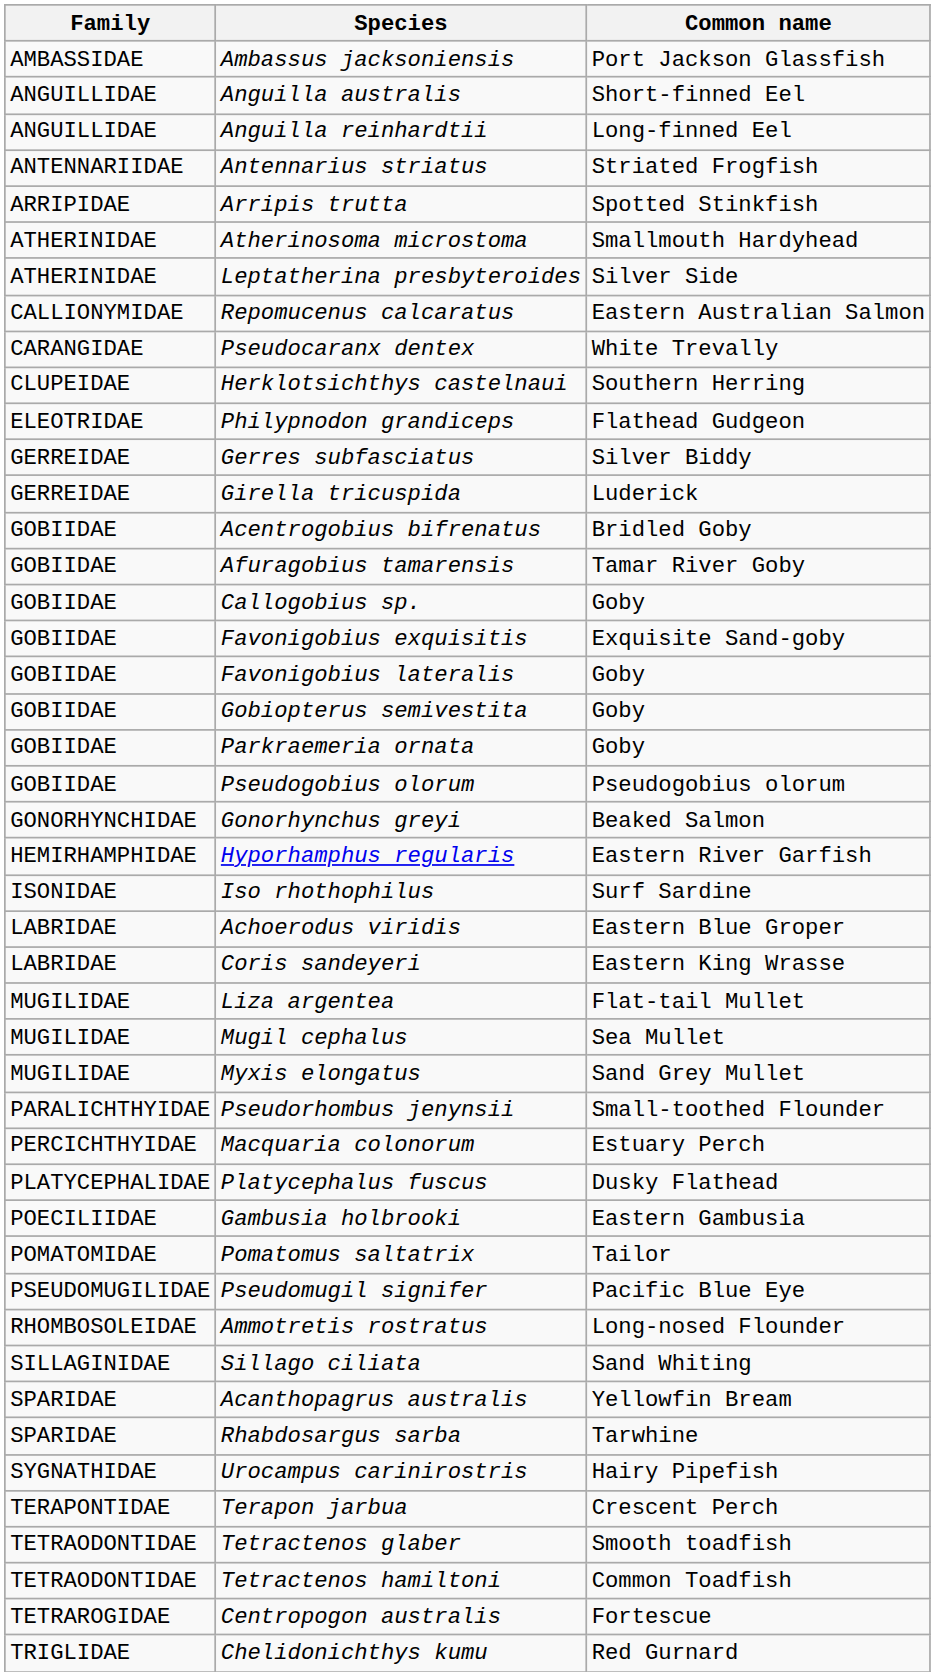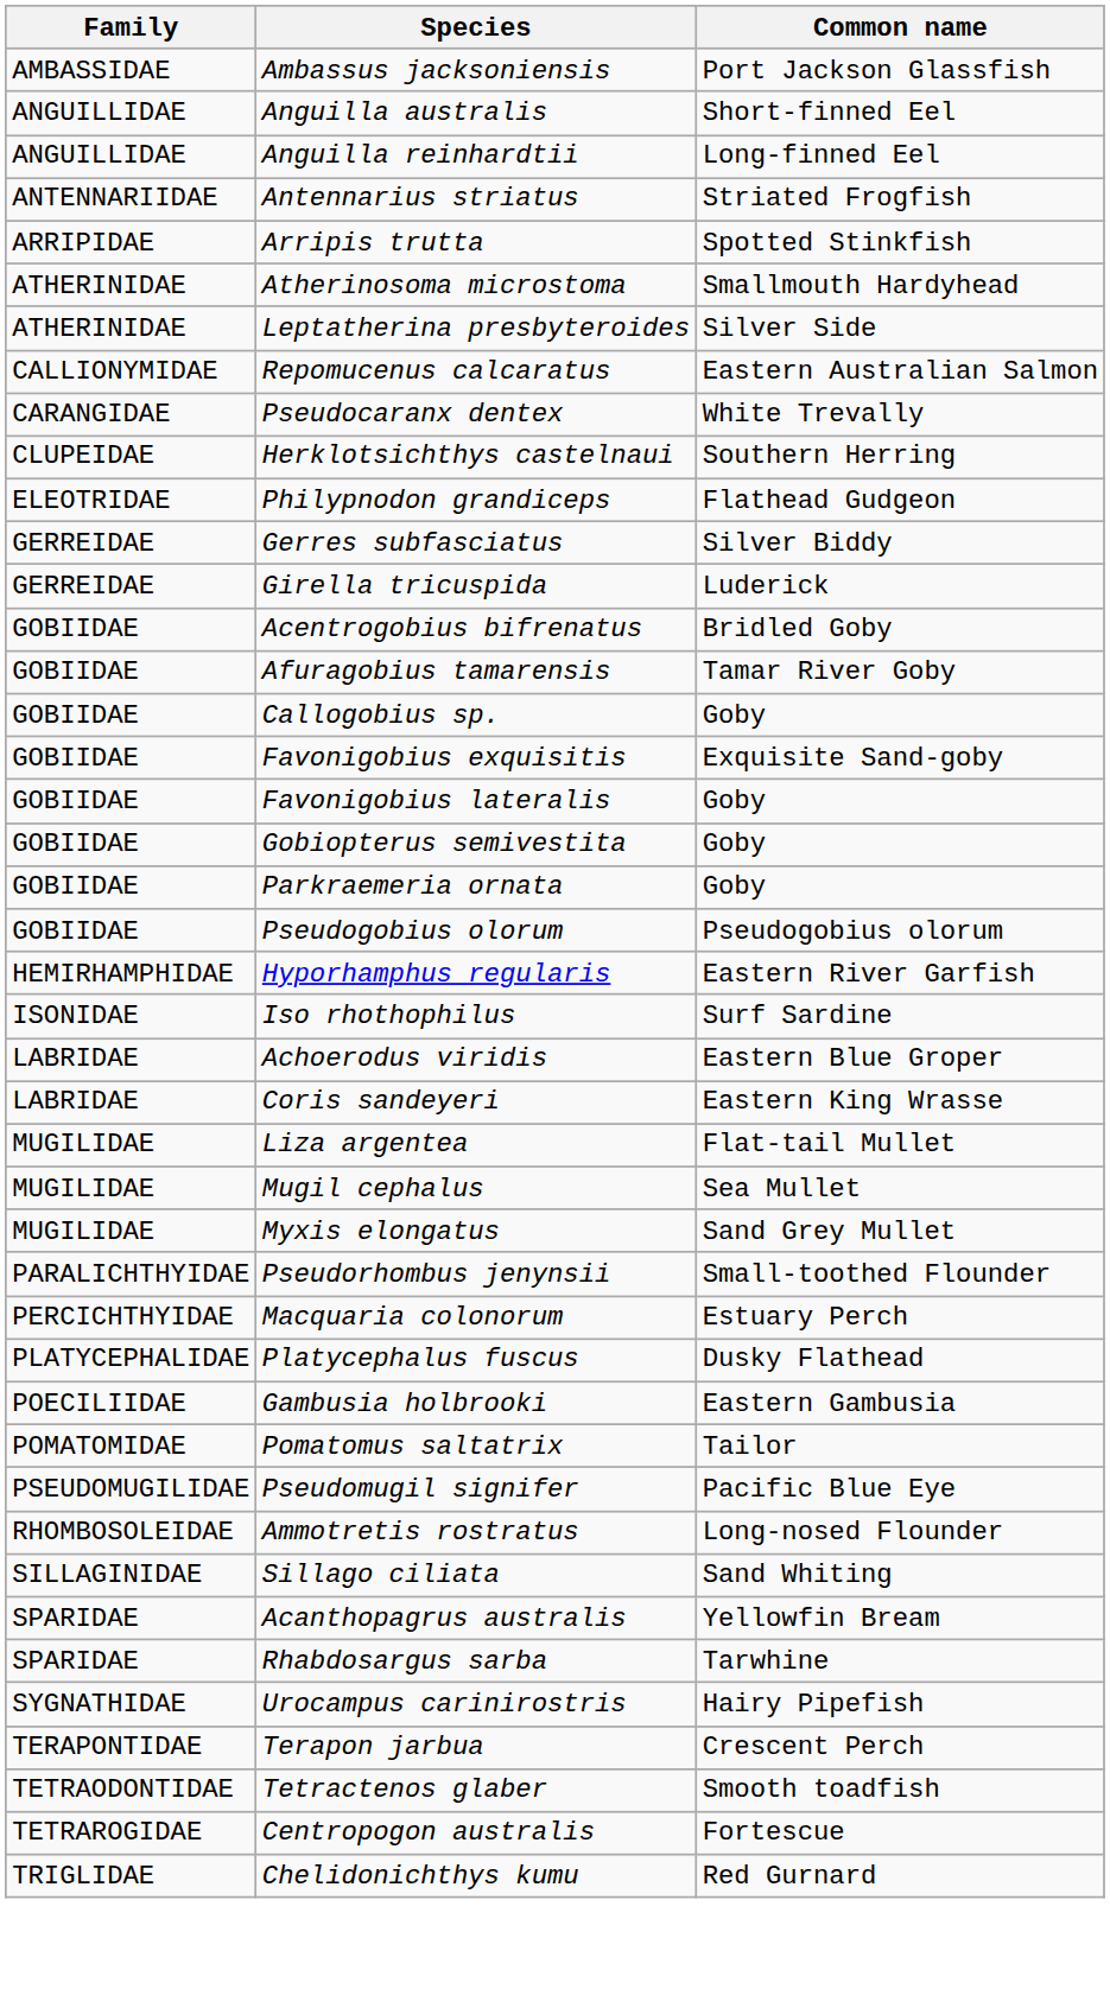 <table class="wikitable">
 <tr>
 <th>Family</th>
 <th>Species</th>
 <th>Common name</th>
 </tr>
 <tr>
 <td>AMBASSIDAE</td>
 <td><em>Ambassus jacksoniensis</em></td>
 <td>Port Jackson Glassfish</td>
 </tr>
 <tr>
 <td>ANGUILLIDAE</td>
 <td><em>Anguilla australis</em></td>
 <td>Short-finned Eel</td>
 </tr>
 <tr>
 <td>ANGUILLIDAE</td>
 <td><em>Anguilla reinhardtii</em></td>
 <td>Long-finned Eel</td>
 </tr>
 <tr>
 <td>ANTENNARIIDAE</td>
 <td><em>Antennarius striatus</em></td>
 <td>Striated Frogfish</td>
 </tr>
 <tr>
 <td>ARRIPIDAE</td>
 <td><em>Arripis trutta</em></td>
 <td>Spotted Stinkfish</td>
 </tr>
 <tr>
 <td>ATHERINIDAE</td>
 <td><em>Atherinosoma microstoma</em></td>
 <td>Smallmouth Hardyhead</td>
 </tr>
 <tr>
 <td>ATHERINIDAE</td>
 <td><em>Leptatherina presbyteroides</em></td>
 <td>Silver Side</td>
 </tr>
 <tr>
 <td>CALLIONYMIDAE</td>
 <td><em>Repomucenus calcaratus</em></td>
 <td>Eastern Australian Salmon</td>
 </tr>
 <tr>
 <td>CARANGIDAE</td>
 <td><em>Pseudocaranx dentex</em></td>
 <td>White Trevally</td>
 </tr>
 <tr>
 <td>CLUPEIDAE</td>
 <td><em>Herklotsichthys castelnaui</em></td>
 <td>Southern Herring</td>
 </tr>
 <tr>
 <td>ELEOTRIDAE</td>
 <td><em>Philypnodon grandiceps</em></td>
 <td>Flathead Gudgeon</td>
 </tr>
 <tr>
 <td>GERREIDAE</td>
 <td><em>Gerres subfasciatus</em></td>
 <td>Silver Biddy</td>
 </tr>
 <tr>
 <td>GERREIDAE</td>
 <td><em>Girella tricuspida</em></td>
 <td>Luderick</td>
 </tr>
 <tr>
 <td>GOBIIDAE</td>
 <td><em>Acentrogobius bifrenatus</em></td>
 <td>Bridled Goby</td>
 </tr>
 <tr>
 <td>GOBIIDAE</td>
 <td><em>Afuragobius tamarensis</em></td>
 <td>Tamar River Goby</td>
 </tr>
 <tr>
 <td>GOBIIDAE</td>
 <td><em>Callogobius sp.</em></td>
 <td>Goby</td>
 </tr>
 <tr>
 <td>GOBIIDAE</td>
 <td><em>Favonigobius exquisitis</em></td>
 <td>Exquisite Sand-goby</td>
 </tr>
 <tr>
 <td>GOBIIDAE</td>
 <td><em>Favonigobius lateralis</em></td>
 <td>Goby</td>
 </tr>
 <tr>
 <td>GOBIIDAE</td>
 <td><em>Gobiopterus semivestita</em></td>
 <td>Goby</td>
 </tr>
 <tr>
 <td>GOBIIDAE</td>
 <td><em>Parkraemeria ornata</em></td>
 <td>Goby</td>
 </tr>
 <tr>
 <td>GOBIIDAE</td>
 <td><em>Pseudogobius olorum</em></td>
 <td>Pseudogobius olorum</td>
 </tr>
 <tr>
-<td>GONORHYNCHIDAE</td>
-<td><em>Gonorhynchus greyi</em></td>
-<td>Beaked Salmon</td>
-</tr>
-<tr>
 <td>HEMIRHAMPHIDAE</td>
 <td><em><a href='#'>Hyporhamphus regularis</a></em></td>
 <td>Eastern River Garfish</td>
 </tr>
 <tr>
 <td>ISONIDAE</td>
 <td><em>Iso rhothophilus</em></td>
 <td>Surf Sardine</td>
 </tr>
 <tr>
 <td>LABRIDAE</td>
 <td><em>Achoerodus viridis</em></td>
 <td>Eastern Blue Groper</td>
 </tr>
 <tr>
 <td>LABRIDAE</td>
 <td><em>Coris sandeyeri</em></td>
 <td>Eastern King Wrasse</td>
 </tr>
 <tr>
 <td>MUGILIDAE</td>
 <td><em>Liza argentea</em></td>
 <td>Flat-tail Mullet</td>
 </tr>
 <tr>
 <td>MUGILIDAE</td>
 <td><em>Mugil cephalus</em></td>
 <td>Sea Mullet</td>
 </tr>
 <tr>
 <td>MUGILIDAE</td>
 <td><em>Myxis elongatus</em></td>
 <td>Sand Grey Mullet</td>
 </tr>
 <tr>
 <td>PARALICHTHYIDAE</td>
 <td><em>Pseudorhombus jenynsii</em></td>
 <td>Small-toothed Flounder</td>
 </tr>
 <tr>
 <td>PERCICHTHYIDAE</td>
 <td><em>Macquaria colonorum</em></td>
 <td>Estuary Perch</td>
 </tr>
 <tr>
 <td>PLATYCEPHALIDAE</td>
 <td><em>Platycephalus fuscus</em></td>
 <td>Dusky Flathead</td>
 </tr>
 <tr>
 <td>POECILIIDAE</td>
 <td><em>Gambusia holbrooki</em></td>
 <td>Eastern Gambusia</td>
 </tr>
 <tr>
 <td>POMATOMIDAE</td>
 <td><em>Pomatomus saltatrix</em></td>
 <td>Tailor</td>
 </tr>
 <tr>
 <td>PSEUDOMUGILIDAE</td>
 <td><em>Pseudomugil signifer</em></td>
 <td>Pacific Blue Eye</td>
 </tr>
 <tr>
 <td>RHOMBOSOLEIDAE</td>
 <td><em>Ammotretis rostratus</em></td>
 <td>Long-nosed Flounder</td>
 </tr>
 <tr>
 <td>SILLAGINIDAE</td>
 <td><em>Sillago ciliata</em></td>
 <td>Sand Whiting</td>
 </tr>
 <tr>
 <td>SPARIDAE</td>
 <td><em>Acanthopagrus australis</em></td>
 <td>Yellowfin Bream</td>
 </tr>
 <tr>
 <td>SPARIDAE</td>
 <td><em>Rhabdosargus sarba</em></td>
 <td>Tarwhine</td>
 </tr>
 <tr>
 <td>SYGNATHIDAE</td>
 <td><em>Urocampus carinirostris</em></td>
 <td>Hairy Pipefish</td>
 </tr>
 <tr>
 <td>TERAPONTIDAE</td>
 <td><em>Terapon jarbua</em></td>
 <td>Crescent Perch</td>
 </tr>
 <tr>
 <td>TETRAODONTIDAE</td>
 <td><em>Tetractenos glaber</em></td>
 <td>Smooth toadfish</td>
 </tr>
 <tr>
-<td>TETRAODONTIDAE</td>
-<td><em>Tetractenos hamiltoni</em></td>
-<td>Common Toadfish</td>
-</tr>
-<tr>
 <td>TETRAROGIDAE</td>
 <td><em>Centropogon australis</em></td>
 <td>Fortescue</td>
 </tr>
 <tr>
 <td>TRIGLIDAE</td>
 <td><em>Chelidonichthys kumu</em></td>
 <td>Red Gurnard</td>
 </tr>
 </table>
